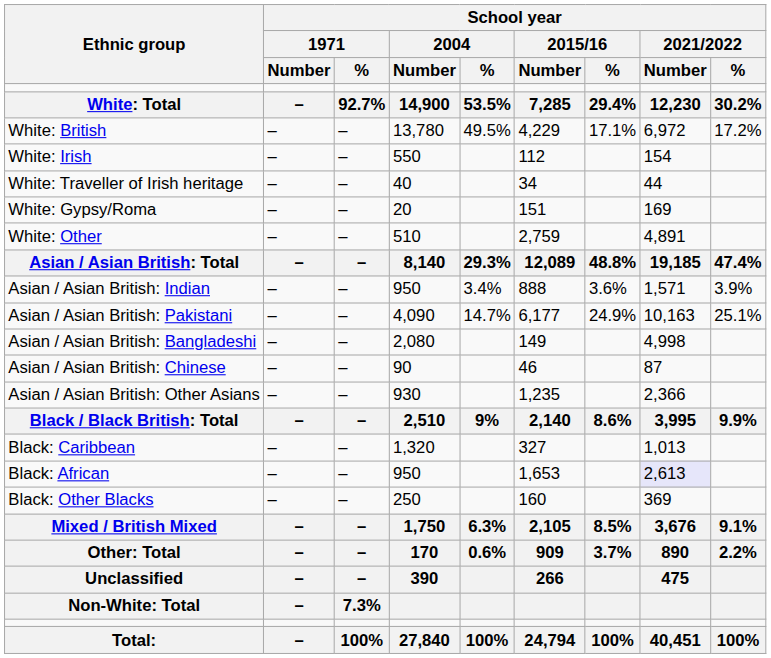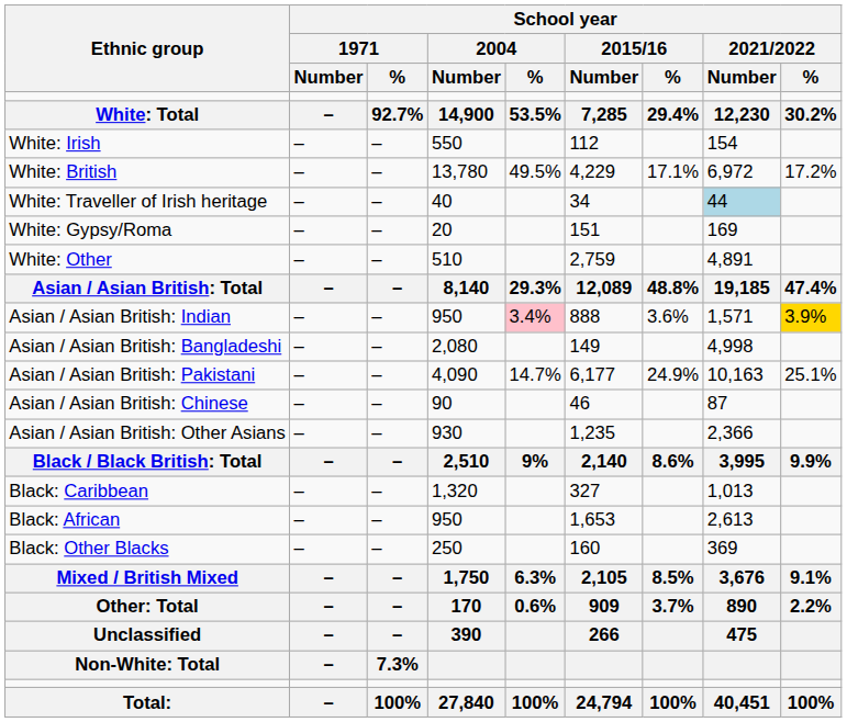 <table class="wikitable">
 <tr>
 <th rowspan="3">Ethnic group</th>
 <th colspan="8">School year</th>
 </tr>
 <tr>
 <th colspan="2">1971</th>
 <th colspan="2">2004</th>
 <th colspan="2">2015/16</th>
 <th colspan="2">2021/2022</th>
 </tr>
 <tr>
 <th>Number</th>
 <th>%</th>
 <th>Number</th>
 <th>%</th>
 <th>Number</th>
 <th>%</th>
 <th>Number</th>
 <th>%</th>
 </tr>
 <tr>
 <td></td>
 <td></td>
 <td></td>
 <td></td>
 <td></td>
 <td></td>
 <td></td>
 <td></td>
 <td></td>
 </tr>
 <tr>
 <th><a href='#'>White</a>: Total</th>
 <th>–</th>
 <th>92.7%</th>
 <th>14,900</th>
 <th>53.5%</th>
 <th>7,285</th>
 <th>29.4%</th>
 <th>12,230</th>
 <th>30.2%</th>
 </tr>
 <tr>
+<td>White: <a href='#'>Irish</a></td>
+<td>–</td>
+<td>–</td>
+<td>550</td>
+<td></td>
+<td>112</td>
+<td></td>
+<td>154</td>
+<td></td>
+</tr>
+<tr>
 <td>White: <a href='#'>British</a></td>
 <td>–</td>
 <td>–</td>
 <td>13,780</td>
 <td>49.5%</td>
 <td>4,229</td>
 <td>17.1%</td>
 <td>6,972</td>
 <td>17.2%</td>
 </tr>
 <tr>
-<td>White: <a href='#'>Irish</a></td>
-<td>–</td>
-<td>–</td>
-<td>550</td>
-<td></td>
-<td>112</td>
-<td></td>
-<td>154</td>
-<td></td>
-</tr>
-<tr>
 <td>White: Traveller of Irish heritage</td>
 <td>–</td>
 <td>–</td>
 <td>40</td>
 <td></td>
 <td>34</td>
 <td></td>
-<td>44</td>
+<td style="background: lightblue;">44</td>
 <td></td>
 </tr>
 <tr>
 <td>White: Gypsy/Roma</td>
 <td>–</td>
 <td>–</td>
 <td>20</td>
 <td></td>
 <td>151</td>
 <td></td>
 <td>169</td>
 <td></td>
 </tr>
 <tr>
 <td>White: <a href='#'>Other</a></td>
 <td>–</td>
 <td>–</td>
 <td>510</td>
 <td></td>
 <td>2,759</td>
 <td></td>
 <td>4,891</td>
 <td></td>
 </tr>
 <tr>
 <th><a href='#'>Asian / Asian British</a>: Total</th>
 <th>–</th>
 <th>–</th>
 <th>8,140</th>
 <th>29.3%</th>
 <th>12,089</th>
 <th>48.8%</th>
 <th>19,185</th>
 <th>47.4%</th>
 </tr>
 <tr>
 <td>Asian / Asian British: <a href='#'>Indian</a></td>
 <td>–</td>
 <td>–</td>
 <td>950</td>
-<td>3.4%</td>
+<td style="background: pink;">3.4%</td>
 <td>888</td>
 <td>3.6%</td>
 <td>1,571</td>
-<td>3.9%</td>
+<td style="background: gold;">3.9%</td>
+</tr>
+<tr>
+<td>Asian / Asian British: <a href='#'>Bangladeshi</a></td>
+<td>–</td>
+<td>–</td>
+<td>2,080</td>
+<td></td>
+<td>149</td>
+<td></td>
+<td>4,998</td>
+<td></td>
 </tr>
 <tr>
 <td>Asian / Asian British: <a href='#'>Pakistani</a></td>
 <td>–</td>
 <td>–</td>
 <td>4,090</td>
 <td>14.7%</td>
 <td>6,177</td>
 <td>24.9%</td>
 <td>10,163</td>
 <td>25.1%</td>
-</tr>
-<tr>
-<td>Asian / Asian British: <a href='#'>Bangladeshi</a></td>
-<td>–</td>
-<td>–</td>
-<td>2,080</td>
-<td></td>
-<td>149</td>
-<td></td>
-<td>4,998</td>
-<td></td>
 </tr>
 <tr>
 <td>Asian / Asian British: <a href='#'>Chinese</a></td>
 <td>–</td>
 <td>–</td>
 <td>90</td>
 <td></td>
 <td>46</td>
 <td></td>
 <td>87</td>
 <td></td>
 </tr>
 <tr>
 <td>Asian / Asian British: Other Asians</td>
 <td>–</td>
 <td>–</td>
 <td>930</td>
 <td></td>
 <td>1,235</td>
 <td></td>
 <td>2,366</td>
 <td></td>
 </tr>
 <tr>
 <th><a href='#'>Black / Black British</a>: Total</th>
 <th>–</th>
 <th>–</th>
 <th>2,510</th>
 <th>9%</th>
 <th>2,140</th>
 <th>8.6%</th>
 <th>3,995</th>
 <th>9.9%</th>
 </tr>
 <tr>
 <td>Black: <a href='#'>Caribbean</a></td>
 <td>–</td>
 <td>–</td>
 <td>1,320</td>
 <td></td>
 <td>327</td>
 <td></td>
 <td>1,013</td>
 <td></td>
 </tr>
 <tr>
 <td>Black: <a href='#'>African</a></td>
 <td>–</td>
 <td>–</td>
 <td>950</td>
 <td></td>
 <td>1,653</td>
 <td></td>
-<td style="background: lavender;">2,613</td>
+<td>2,613</td>
 <td></td>
 </tr>
 <tr>
 <td>Black: <a href='#'>Other Blacks</a></td>
 <td>–</td>
 <td>–</td>
 <td>250</td>
 <td></td>
 <td>160</td>
 <td></td>
 <td>369</td>
 <td></td>
 </tr>
 <tr>
 <th><a href='#'>Mixed / British Mixed</a></th>
 <th>–</th>
 <th>–</th>
 <th>1,750</th>
 <th>6.3%</th>
 <th>2,105</th>
 <th>8.5%</th>
 <th>3,676</th>
 <th>9.1%</th>
 </tr>
 <tr>
 <th>Other: Total</th>
 <th>–</th>
 <th>–</th>
 <th>170</th>
 <th>0.6%</th>
 <th>909</th>
 <th>3.7%</th>
 <th>890</th>
 <th>2.2%</th>
 </tr>
 <tr>
 <th>Unclassified</th>
 <th>–</th>
 <th>–</th>
 <th>390</th>
 <th></th>
 <th>266</th>
 <th></th>
 <th>475</th>
 <th></th>
 </tr>
 <tr>
 <th>Non-White: Total</th>
 <th>–</th>
 <th>7.3%</th>
 <th></th>
 <th></th>
 <th></th>
 <th></th>
 <th></th>
 <th></th>
 </tr>
 <tr>
 <td></td>
 <td></td>
 <td></td>
 <td></td>
 <td></td>
 <td></td>
 <td></td>
 <td></td>
 <td></td>
 </tr>
 <tr>
 <th>Total:</th>
 <th>–</th>
 <th>100%</th>
 <th>27,840</th>
 <th>100%</th>
 <th>24,794</th>
 <th>100%</th>
 <th>40,451</th>
 <th>100%</th>
 </tr>
 </table>
